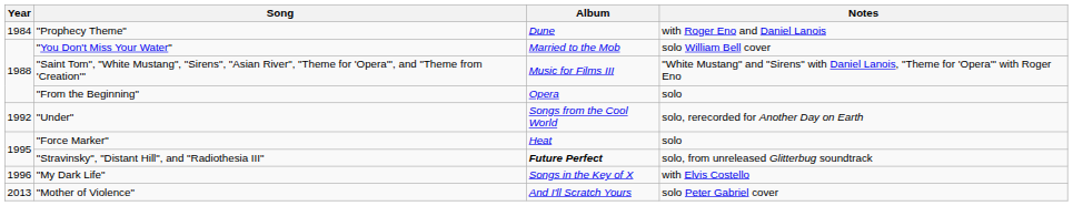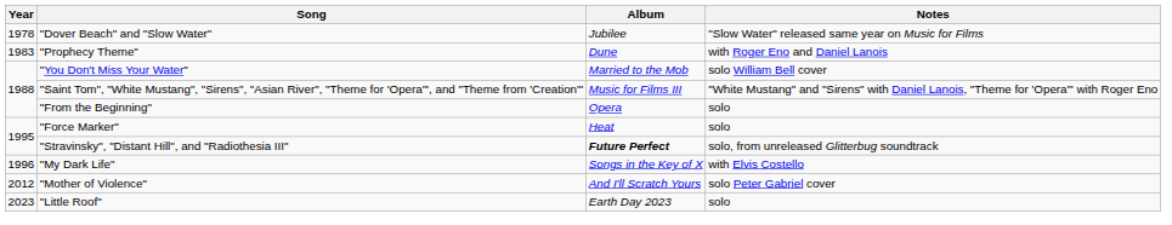 <table class="wikitable">
 <tr>
 <th>Year</th>
 <th>Song</th>
 <th>Album</th>
 <th>Notes</th>
 </tr>
 <tr>
-<td>1984</td>
+<td>1978</td>
+<td>"Dover Beach" and "Slow Water"</td>
+<td><em>Jubilee</em></td>
+<td>"Slow Water" released same year on <em>Music for Films</em></td>
+</tr>
+<tr>
+<td>1983</td>
 <td>"Prophecy Theme"</td>
 <td><em><a href='#'>Dune</a></em></td>
 <td>with <a href='#'>Roger Eno</a> and <a href='#'>Daniel Lanois</a></td>
 </tr>
 <tr>
 <td rowspan="3">1988</td>
 <td>"<a href='#'>You Don't Miss Your Water</a>"</td>
 <td><em><a href='#'>Married to the Mob</a></em></td>
 <td>solo <a href='#'>William Bell</a> cover</td>
 </tr>
 <tr>
 <td>"Saint Tom", "White Mustang", "Sirens", "Asian River", "Theme for 'Opera'", and "Theme from 'Creation'"</td>
 <td><em><a href='#'>Music for Films III</a></em></td>
 <td>"White Mustang" and "Sirens" with <a href='#'>Daniel Lanois</a>, "Theme for 'Opera'" with Roger Eno</td>
 </tr>
 <tr>
 <td>"From the Beginning"</td>
 <td><em><a href='#'>Opera</a></em></td>
 <td>solo</td>
 </tr>
 <tr>
-<td>1992</td>
-<td>"Under"</td>
-<td><em><a href='#'>Songs from the Cool World</a></em></td>
-<td>solo, rerecorded for <em>Another Day on Earth</em></td>
-</tr>
-<tr>
 <td rowspan="2">1995</td>
 <td>"Force Marker"</td>
 <td><em><a href='#'>Heat</a></em></td>
 <td>solo</td>
 </tr>
 <tr>
 <td>"Stravinsky", "Distant Hill", and "Radiothesia III"</td>
 <td><strong><em>Future Perfect</em></strong></td>
 <td>solo, from unreleased <em>Glitterbug</em> soundtrack</td>
 </tr>
 <tr>
 <td>1996</td>
 <td>"My Dark Life"</td>
 <td><em><a href='#'>Songs in the Key of X</a></em></td>
 <td>with <a href='#'>Elvis Costello</a></td>
 </tr>
 <tr>
-<td>2013</td>
+<td>2012</td>
 <td>"Mother of Violence"</td>
 <td><em><a href='#'>And I'll Scratch Yours</a></em></td>
 <td>solo <a href='#'>Peter Gabriel</a> cover</td>
 </tr>
+<tr>
+<td>2023</td>
+<td>"Little Roof"</td>
+<td><em>Earth Day 2023</em></td>
+<td>solo</td>
+</tr>
 </table>
